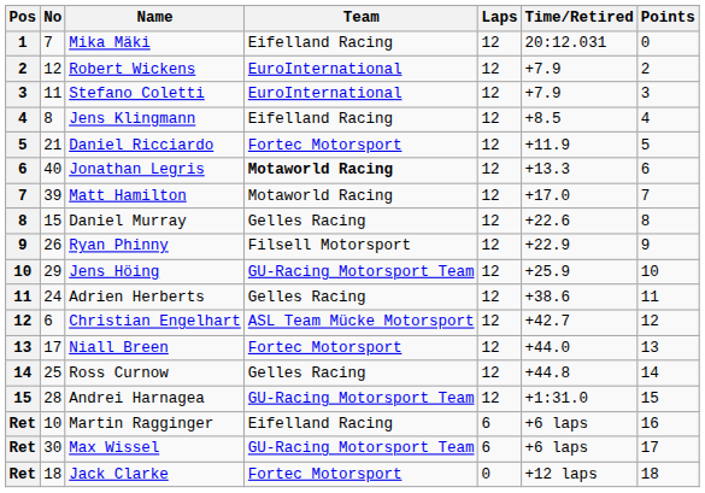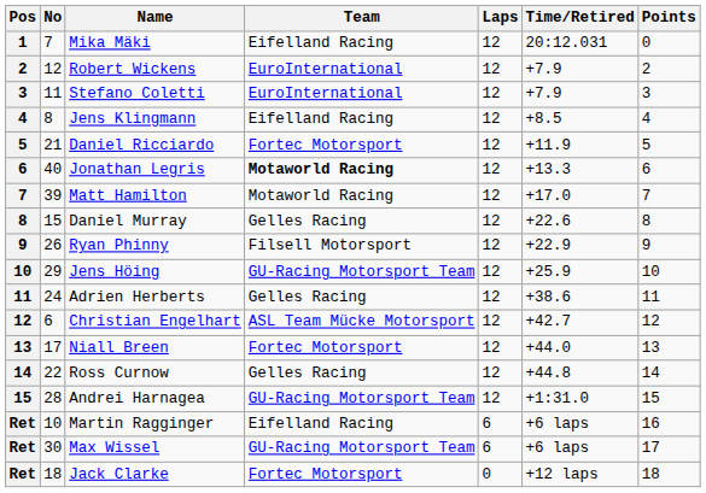 <table class="wikitable mw-collapsible mw-collapsed" style="font-size: 90%">
 <tr>
 <th>Pos</th>
 <th>No</th>
 <th>Name</th>
 <th>Team</th>
 <th>Laps</th>
 <th>Time/Retired</th>
 <th>Points</th>
 </tr>
 <tr>
 <th>1</th>
 <td>7</td>
 <td> <a href='#'>Mika Mäki</a></td>
 <td>Eifelland Racing</td>
 <td>12</td>
 <td>20:12.031</td>
 <td>0</td>
 </tr>
 <tr>
 <th>2</th>
 <td>12</td>
 <td> <a href='#'>Robert Wickens</a></td>
 <td><a href='#'>EuroInternational</a></td>
 <td>12</td>
 <td>+7.9</td>
 <td>2</td>
 </tr>
 <tr>
 <th>3</th>
 <td>11</td>
 <td> <a href='#'>Stefano Coletti</a></td>
 <td><a href='#'>EuroInternational</a></td>
 <td>12</td>
 <td>+7.9</td>
 <td>3</td>
 </tr>
 <tr>
 <th>4</th>
 <td>8</td>
 <td> <a href='#'>Jens Klingmann</a></td>
 <td>Eifelland Racing</td>
 <td>12</td>
 <td>+8.5</td>
 <td>4</td>
 </tr>
 <tr>
 <th>5</th>
 <td>21</td>
 <td> <a href='#'>Daniel Ricciardo</a></td>
 <td><a href='#'>Fortec Motorsport</a></td>
 <td>12</td>
 <td>+11.9</td>
 <td>5</td>
 </tr>
 <tr>
 <th>6</th>
 <td>40</td>
 <td> <a href='#'>Jonathan Legris</a></td>
 <td><strong>Motaworld Racing</strong></td>
 <td>12</td>
 <td>+13.3</td>
 <td>6</td>
 </tr>
 <tr>
 <th>7</th>
 <td>39</td>
 <td> <a href='#'>Matt Hamilton</a></td>
 <td>Motaworld Racing</td>
 <td>12</td>
 <td>+17.0</td>
 <td>7</td>
 </tr>
 <tr>
 <th>8</th>
 <td>15</td>
 <td> Daniel Murray</td>
 <td>Gelles Racing</td>
 <td>12</td>
 <td>+22.6</td>
 <td>8</td>
 </tr>
 <tr>
 <th>9</th>
 <td>26</td>
 <td> <a href='#'>Ryan Phinny</a></td>
 <td>Filsell Motorsport</td>
 <td>12</td>
 <td>+22.9</td>
 <td>9</td>
 </tr>
 <tr>
 <th>10</th>
 <td>29</td>
 <td> <a href='#'>Jens Höing</a></td>
 <td><a href='#'>GU-Racing Motorsport Team</a></td>
 <td>12</td>
 <td>+25.9</td>
 <td>10</td>
 </tr>
 <tr>
 <th>11</th>
 <td>24</td>
 <td> Adrien Herberts</td>
 <td>Gelles Racing</td>
 <td>12</td>
 <td>+38.6</td>
 <td>11</td>
 </tr>
 <tr>
 <th>12</th>
 <td>6</td>
 <td> <a href='#'>Christian Engelhart</a></td>
 <td><a href='#'>ASL Team Mücke Motorsport</a></td>
 <td>12</td>
 <td>+42.7</td>
 <td>12</td>
 </tr>
 <tr>
 <th>13</th>
 <td>17</td>
 <td> <a href='#'>Niall Breen</a></td>
 <td><a href='#'>Fortec Motorsport</a></td>
 <td>12</td>
 <td>+44.0</td>
 <td>13</td>
 </tr>
 <tr>
 <th>14</th>
-<td>25</td>
+<td>22</td>
 <td> Ross Curnow</td>
 <td>Gelles Racing</td>
 <td>12</td>
 <td>+44.8</td>
 <td>14</td>
 </tr>
 <tr>
 <th>15</th>
 <td>28</td>
 <td> Andrei Harnagea</td>
 <td><a href='#'>GU-Racing Motorsport Team</a></td>
 <td>12</td>
 <td>+1:31.0</td>
 <td>15</td>
 </tr>
 <tr>
 <th>Ret</th>
 <td>10</td>
 <td> Martin Ragginger</td>
 <td>Eifelland Racing</td>
 <td>6</td>
 <td>+6 laps</td>
 <td>16</td>
 </tr>
 <tr>
 <th>Ret</th>
 <td>30</td>
 <td> <a href='#'>Max Wissel</a></td>
 <td><a href='#'>GU-Racing Motorsport Team</a></td>
 <td>6</td>
 <td>+6 laps</td>
 <td>17</td>
 </tr>
 <tr>
 <th>Ret</th>
 <td>18</td>
 <td> <a href='#'>Jack Clarke</a></td>
 <td><a href='#'>Fortec Motorsport</a></td>
 <td>0</td>
 <td>+12 laps</td>
 <td>18</td>
 </tr>
 </table>
